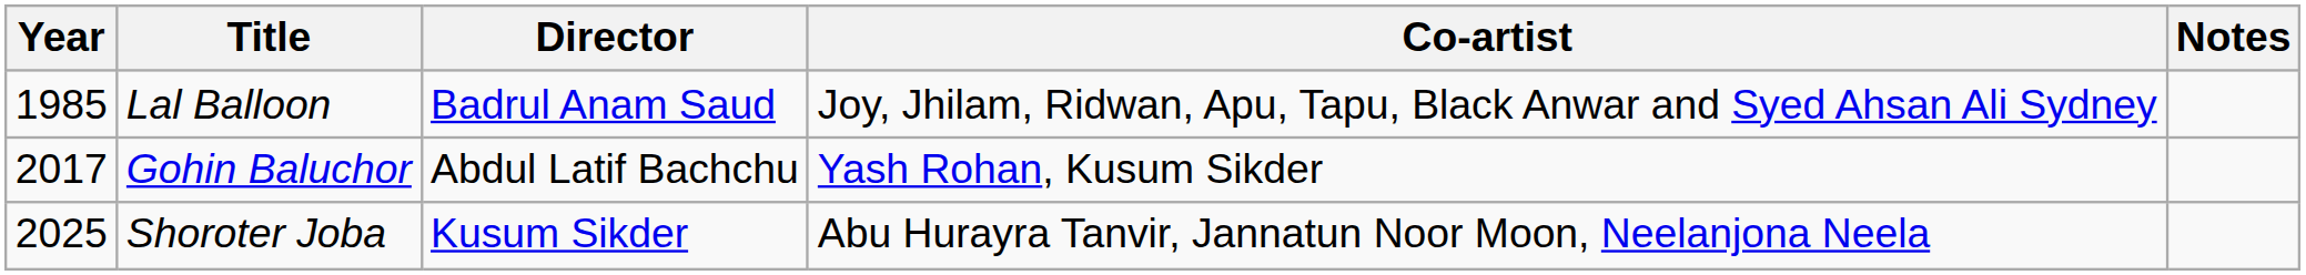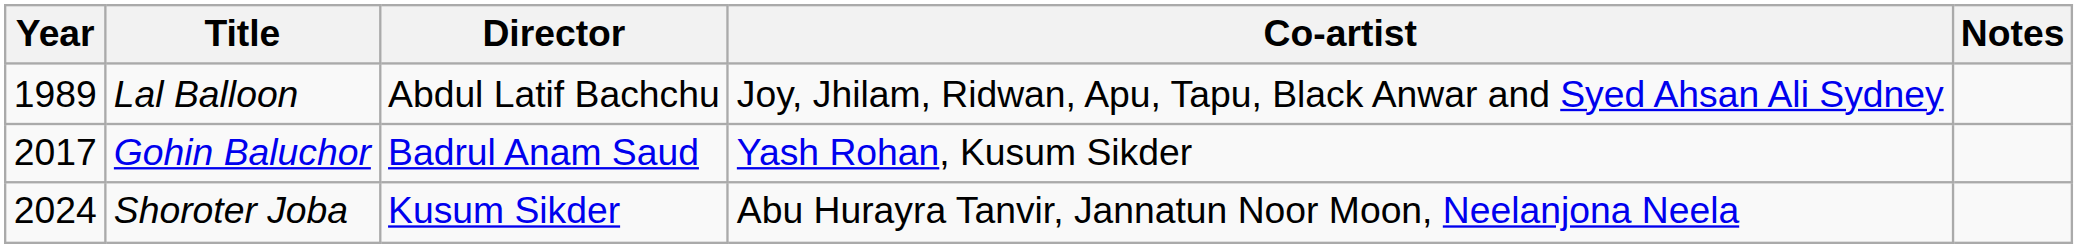 <table class="wikitable">
 <tr>
 <th>Year</th>
 <th>Title</th>
 <th>Director</th>
 <th>Co-artist</th>
 <th>Notes</th>
 </tr>
 <tr>
-<td>1985</td>
+<td>1989</td>
 <td><em>Lal Balloon</em></td>
-<td><a href='#'>Badrul Anam Saud</a></td>
+<td>Abdul Latif Bachchu</td>
 <td>Joy, Jhilam, Ridwan, Apu, Tapu, Black Anwar and <a href='#'>Syed Ahsan Ali Sydney</a></td>
 <td></td>
 </tr>
 <tr>
 <td>2017</td>
 <td><em><a href='#'>Gohin Baluchor</a></em></td>
-<td>Abdul Latif Bachchu</td>
+<td><a href='#'>Badrul Anam Saud</a></td>
 <td><a href='#'>Yash Rohan</a>, Kusum Sikder</td>
 <td></td>
 </tr>
 <tr>
-<td>2025</td>
+<td>2024</td>
 <td><em>Shoroter Joba</em></td>
 <td><a href='#'>Kusum Sikder</a></td>
 <td>Abu Hurayra Tanvir, Jannatun Noor Moon, <a href='#'>Neelanjona Neela</a></td>
 <td></td>
 </tr>
 </table>
